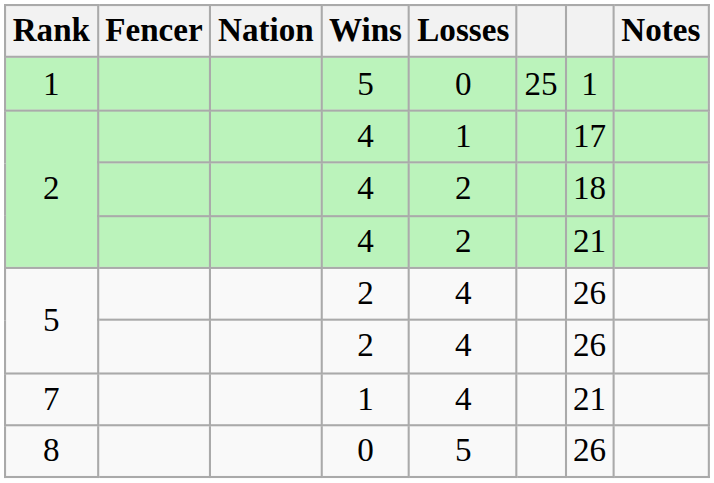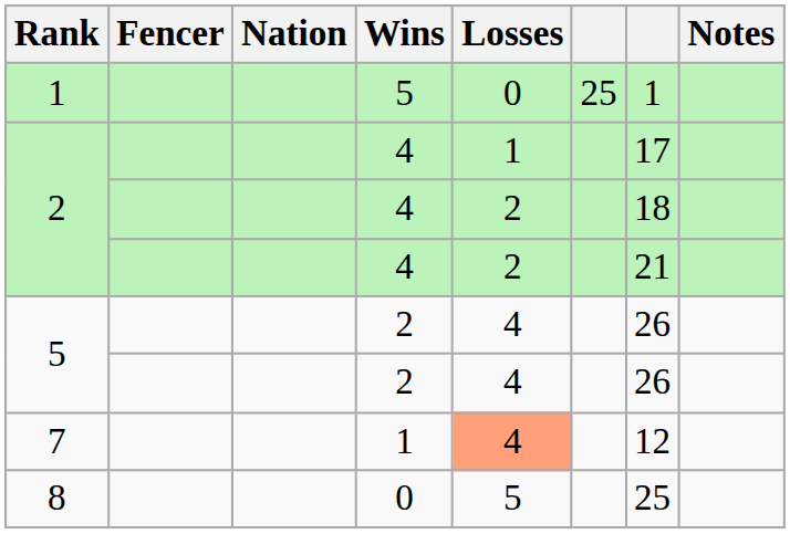 <table class="wikitable sortable" style="text-align: center;">
 <tr>
 <th>Rank</th>
 <th>Fencer</th>
 <th>Nation</th>
 <th>Wins</th>
 <th>Losses</th>
 <th></th>
 <th></th>
 <th>Notes</th>
 </tr>
 <tr style="background:#bbf3bb;">
 <td>1</td>
 <td align=left></td>
 <td align=left></td>
 <td>5</td>
 <td>0</td>
 <td>25</td>
 <td>1</td>
 <td></td>
 </tr>
 <tr style="background:#bbf3bb;">
 <td rowspan=3>2</td>
 <td align=left></td>
 <td align=left></td>
 <td>4</td>
 <td>1</td>
 <td></td>
 <td>17</td>
 <td></td>
 </tr>
 <tr style="background:#bbf3bb;">
 <td align=left></td>
 <td align=left></td>
 <td>4</td>
 <td>2</td>
 <td></td>
 <td>18</td>
 <td></td>
 </tr>
 <tr style="background:#bbf3bb;">
 <td align=left></td>
 <td align=left></td>
 <td>4</td>
 <td>2</td>
 <td></td>
 <td>21</td>
 <td></td>
 </tr>
 <tr>
 <td rowspan=2>5</td>
 <td align=left></td>
 <td align=left></td>
 <td>2</td>
 <td>4</td>
 <td></td>
 <td>26</td>
 <td></td>
 </tr>
 <tr>
 <td align=left></td>
 <td align=left></td>
 <td>2</td>
 <td>4</td>
 <td></td>
 <td>26</td>
 <td></td>
 </tr>
 <tr>
 <td>7</td>
 <td align=left></td>
 <td align=left></td>
 <td>1</td>
-<td>4</td>
+<td style="background: lightsalmon;">4</td>
 <td></td>
-<td>21</td>
+<td>12</td>
 <td></td>
 </tr>
 <tr>
 <td>8</td>
 <td align=left></td>
 <td align=left></td>
 <td>0</td>
 <td>5</td>
 <td></td>
-<td>26</td>
+<td>25</td>
 <td></td>
 </tr>
 </table>
